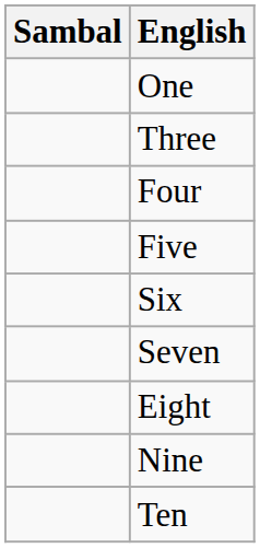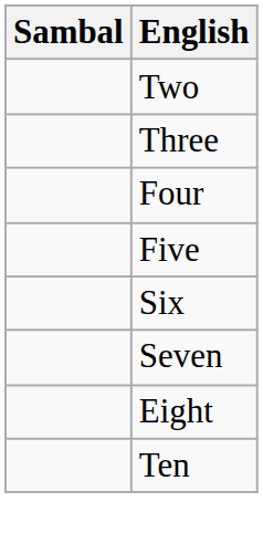 <table class="wikitable">
 <tr>
 <th>Sambal</th>
 <th>English</th>
 </tr>
 <tr>
 <td></td>
-<td>One</td>
+<td>Two</td>
 </tr>
 <tr>
 <td></td>
 <td>Three</td>
 </tr>
 <tr>
 <td></td>
 <td>Four</td>
 </tr>
 <tr>
 <td></td>
 <td>Five</td>
 </tr>
 <tr>
 <td></td>
 <td>Six</td>
 </tr>
 <tr>
 <td></td>
 <td>Seven</td>
 </tr>
 <tr>
 <td></td>
 <td>Eight</td>
 </tr>
 <tr>
 <td></td>
-<td>Nine</td>
-</tr>
-<tr>
-<td></td>
 <td>Ten</td>
 </tr>
 </table>
